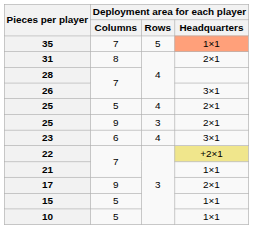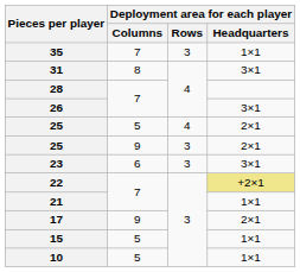 <table class="wikitable sortable" style="font-size:100%;text-align:center;">
 <tr>
 <th rowspan=2>Pieces per player</th>
 <th colspan=3>Deployment area for each player</th>
 </tr>
 <tr>
 <th>Columns</th>
 <th>Rows</th>
 <th>Headquarters</th>
 </tr>
 <tr>
 <th>35</th>
 <td>7</td>
-<td>5</td>
-<td style="background: lightsalmon;">1×1</td>
+<td>3</td>
+<td>1×1</td>
 </tr>
 <tr>
 <th>31</th>
 <td>8</td>
 <td rowspan=3>4</td>
-<td>2×1</td>
+<td>3×1</td>
 </tr>
 <tr>
 <th>28</th>
 <td rowspan=2>7</td>
 <td></td>
 </tr>
 <tr>
 <th>26</th>
 <td>3×1</td>
 </tr>
 <tr>
 <th>25</th>
 <td>5</td>
 <td>4</td>
 <td>2×1</td>
 </tr>
 <tr>
 <th>25</th>
 <td>9</td>
 <td>3</td>
 <td>2×1</td>
 </tr>
 <tr>
 <th>23</th>
 <td>6</td>
-<td>4</td>
+<td>3</td>
 <td>3×1</td>
 </tr>
 <tr>
 <th>22</th>
 <td rowspan=2>7</td>
 <td rowspan=5>3</td>
 <td style="background: khaki;">+2×1</td>
 </tr>
 <tr>
 <th>21</th>
 <td>1×1</td>
 </tr>
 <tr>
 <th>17</th>
 <td>9</td>
 <td>2×1</td>
 </tr>
 <tr>
 <th>15</th>
 <td>5</td>
 <td>1×1</td>
 </tr>
 <tr>
 <th>10</th>
 <td>5</td>
 <td>1×1</td>
 </tr>
 </table>
